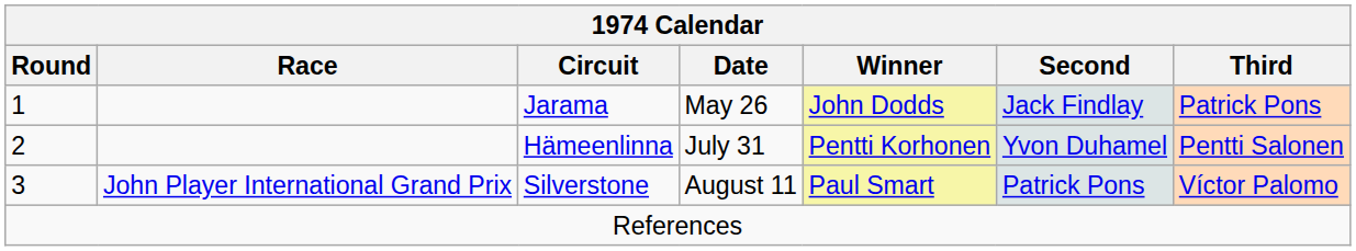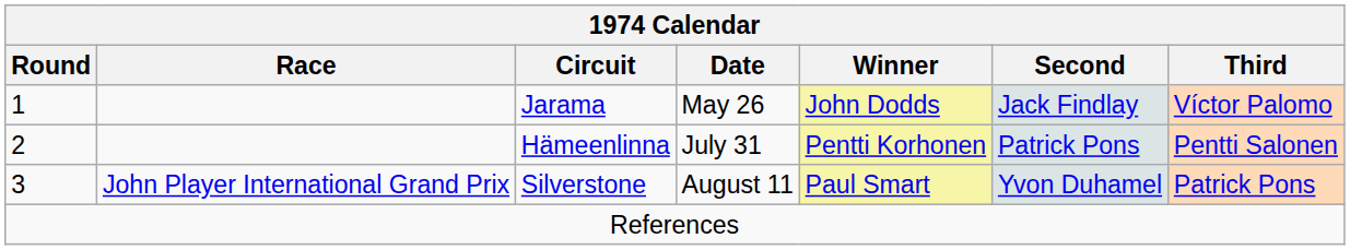 <table class="wikitable" style="font-size:95%">
 <tr>
 <th colspan=7>1974 Calendar</th>
 </tr>
 <tr>
 <th>Round</th>
 <th>Race</th>
 <th>Circuit</th>
 <th>Date</th>
 <th>Winner</th>
 <th>Second</th>
 <th>Third</th>
 </tr>
 <tr>
 <td>1</td>
 <td></td>
 <td><a href='#'>Jarama</a></td>
 <td>May 26</td>
 <td bgcolor="#F7F6A8"> <a href='#'>John Dodds</a></td>
 <td bgcolor="#DCE5E5"> <a href='#'>Jack Findlay</a></td>
-<td bgcolor="#FFDAB9"> <a href='#'>Patrick Pons</a></td>
+<td bgcolor="#FFDAB9"> <a href='#'>Víctor Palomo</a></td>
 </tr>
 <tr>
 <td>2</td>
 <td></td>
 <td><a href='#'>Hämeenlinna</a></td>
 <td>July 31</td>
 <td bgcolor="#F7F6A8"> <a href='#'>Pentti Korhonen</a></td>
-<td bgcolor="#DCE5E5"> <a href='#'>Yvon Duhamel</a></td>
+<td bgcolor="#DCE5E5"> <a href='#'>Patrick Pons</a></td>
 <td bgcolor="#FFDAB9"> <a href='#'>Pentti Salonen</a></td>
 </tr>
 <tr>
 <td>3</td>
 <td> <a href='#'>John Player International Grand Prix</a></td>
 <td><a href='#'>Silverstone</a></td>
 <td>August 11</td>
 <td bgcolor="#F7F6A8"> <a href='#'>Paul Smart</a></td>
-<td bgcolor="#DCE5E5"> <a href='#'>Patrick Pons</a></td>
-<td bgcolor="#FFDAB9"> <a href='#'>Víctor Palomo</a></td>
+<td bgcolor="#DCE5E5"> <a href='#'>Yvon Duhamel</a></td>
+<td bgcolor="#FFDAB9"> <a href='#'>Patrick Pons</a></td>
 </tr>
 <tr>
 <td colspan=7 align="center">References</td>
 </tr>
 </table>
